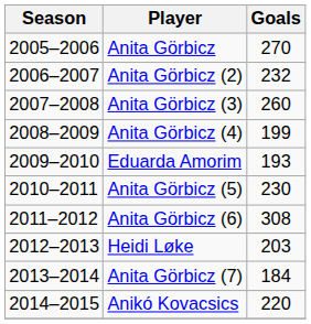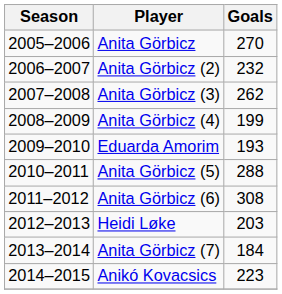 <table class="wikitable sortable" style="text-align:left;">
 <tr>
 <th>Season</th>
 <th>Player</th>
 <th>Goals</th>
 </tr>
 <tr>
 <td>2005–2006</td>
 <td> <a href='#'>Anita Görbicz</a></td>
 <td style="text-align: center;">270</td>
 </tr>
 <tr>
 <td>2006–2007</td>
 <td> <a href='#'>Anita Görbicz</a> (2)</td>
 <td style="text-align: center;">232</td>
 </tr>
 <tr>
 <td>2007–2008</td>
 <td> <a href='#'>Anita Görbicz</a> (3)</td>
-<td style="text-align: center;">260</td>
+<td style="text-align: center;">262</td>
 </tr>
 <tr>
 <td>2008–2009</td>
 <td> <a href='#'>Anita Görbicz</a> (4)</td>
 <td style="text-align: center;">199</td>
 </tr>
 <tr>
 <td>2009–2010</td>
 <td> <a href='#'>Eduarda Amorim</a></td>
 <td style="text-align: center;">193</td>
 </tr>
 <tr>
 <td>2010–2011</td>
 <td> <a href='#'>Anita Görbicz</a> (5)</td>
-<td style="text-align: center;">230</td>
+<td style="text-align: center;">288</td>
 </tr>
 <tr>
 <td>2011–2012</td>
 <td> <a href='#'>Anita Görbicz</a> (6)</td>
 <td style="text-align: center;">308</td>
 </tr>
 <tr>
 <td>2012–2013</td>
 <td> <a href='#'>Heidi Løke</a></td>
 <td style="text-align: center;">203</td>
 </tr>
 <tr>
 <td>2013–2014</td>
 <td> <a href='#'>Anita Görbicz</a> (7)</td>
 <td style="text-align: center;">184</td>
 </tr>
 <tr>
 <td>2014–2015</td>
 <td> <a href='#'>Anikó Kovacsics</a></td>
-<td style="text-align: center;">220</td>
+<td style="text-align: center;">223</td>
 </tr>
 <tr>
 </tr>
 </table>
